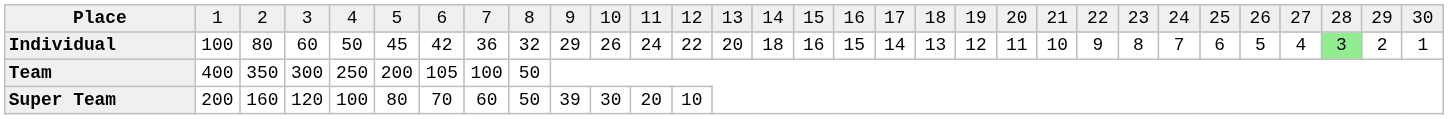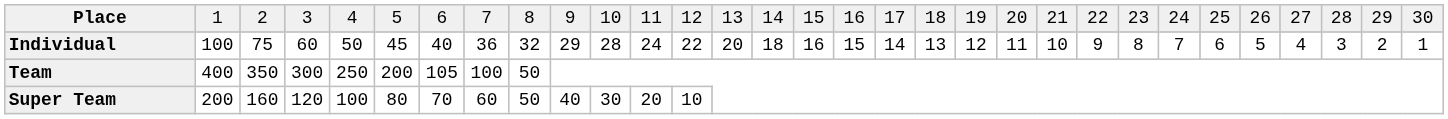 <table border="1" cellpadding="2" cellspacing="0" style="border:1px solid #C0C0C0; border-collapse:collapse; font-size:86%; margin-top:1em; text-align:center" width="900">
 <tr bgcolor="#F0F0F0">
 <td width=145><strong>Place</strong></td>
 <td width=25>1</td>
 <td width=25>2</td>
 <td width=25>3</td>
 <td width=25>4</td>
 <td width=25>5</td>
 <td width=25>6</td>
 <td width=25>7</td>
 <td width=25>8</td>
 <td width=25>9</td>
 <td width=25>10</td>
 <td width=25>11</td>
 <td width=25>12</td>
 <td width=25>13</td>
 <td width=25>14</td>
 <td width=25>15</td>
 <td width=25>16</td>
 <td width=25>17</td>
 <td width=25>18</td>
 <td width=25>19</td>
 <td width=25>20</td>
 <td width=25>21</td>
 <td width=25>22</td>
 <td width=25>23</td>
 <td width=25>24</td>
 <td width=25>25</td>
 <td width=25>26</td>
 <td width=25>27</td>
 <td width=25>28</td>
 <td width=25>29</td>
 <td width=25>30</td>
 </tr>
 <tr>
 <td bgcolor="#F0F0F0" align=left><strong>Individual</strong></td>
 <td>100</td>
-<td>80</td>
+<td>75</td>
 <td>60</td>
 <td>50</td>
 <td>45</td>
-<td>42</td>
+<td>40</td>
 <td>36</td>
 <td>32</td>
 <td>29</td>
-<td>26</td>
+<td>28</td>
 <td>24</td>
 <td>22</td>
 <td>20</td>
 <td>18</td>
 <td>16</td>
 <td>15</td>
 <td>14</td>
 <td>13</td>
 <td>12</td>
 <td>11</td>
 <td>10</td>
 <td>9</td>
 <td>8</td>
 <td>7</td>
 <td>6</td>
 <td>5</td>
 <td>4</td>
-<td style="background: lightgreen;">3</td>
+<td>3</td>
 <td>2</td>
 <td>1</td>
 </tr>
 <tr>
 <td bgcolor="#F0F0F0" align=left><strong>Team</strong></td>
 <td>400</td>
 <td>350</td>
 <td>300</td>
 <td>250</td>
 <td>200</td>
 <td>105</td>
 <td>100</td>
 <td>50</td>
 </tr>
 <tr>
 <td bgcolor="#F0F0F0" align=left><strong>Super Team</strong></td>
 <td>200</td>
 <td>160</td>
 <td>120</td>
 <td>100</td>
 <td>80</td>
 <td>70</td>
 <td>60</td>
 <td>50</td>
-<td>39</td>
+<td>40</td>
 <td>30</td>
 <td>20</td>
 <td>10</td>
 </tr>
 </table>
